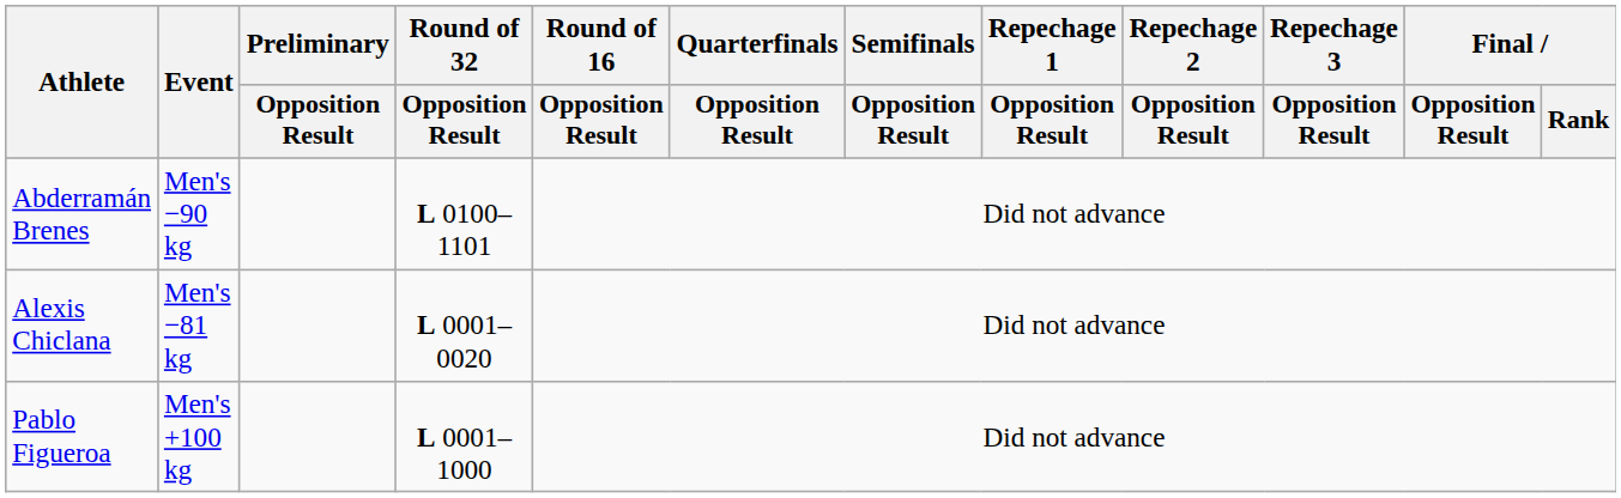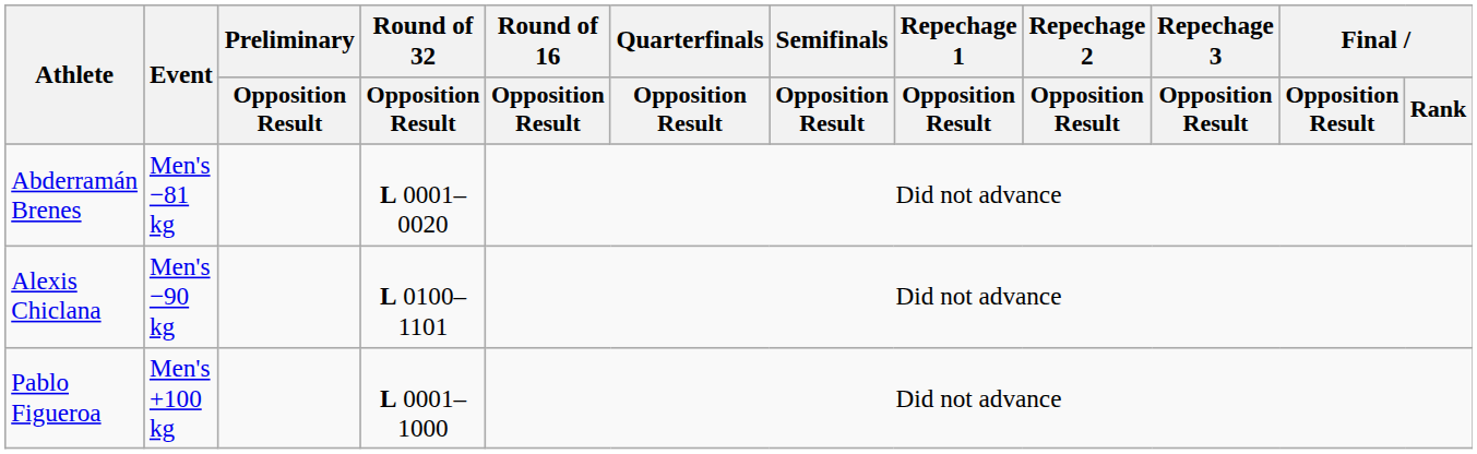 <table class="wikitable" style="font-size:90%">
 <tr>
 <th rowspan="2">Athlete</th>
 <th rowspan="2">Event</th>
 <th>Preliminary</th>
 <th>Round of 32</th>
 <th>Round of 16</th>
 <th>Quarterfinals</th>
 <th>Semifinals</th>
 <th>Repechage 1</th>
 <th>Repechage 2</th>
 <th>Repechage 3</th>
 <th colspan=2>Final / </th>
 </tr>
 <tr style="font-size:95%">
 <th>Opposition<br>Result</th>
 <th>Opposition<br>Result</th>
 <th>Opposition<br>Result</th>
 <th>Opposition<br>Result</th>
 <th>Opposition<br>Result</th>
 <th>Opposition<br>Result</th>
 <th>Opposition<br>Result</th>
 <th>Opposition<br>Result</th>
 <th>Opposition<br>Result</th>
 <th>Rank</th>
 </tr>
 <tr align=center>
 <td align=left><a href='#'>Abderramán Brenes</a></td>
-<td align=left><a href='#'>Men's −90 kg</a></td>
+<td align=left><a href='#'>Men's −81 kg</a></td>
 <td></td>
-<td><br><strong>L</strong> 0100–1101</td>
+<td><br><strong>L</strong> 0001–0020</td>
 <td colspan=8>Did not advance</td>
 </tr>
 <tr align=center>
 <td align=left><a href='#'>Alexis Chiclana</a></td>
-<td align=left><a href='#'>Men's −81 kg</a></td>
+<td align=left><a href='#'>Men's −90 kg</a></td>
 <td></td>
-<td><br><strong>L</strong> 0001–0020</td>
+<td><br><strong>L</strong> 0100–1101</td>
 <td colspan=8>Did not advance</td>
 </tr>
 <tr align=center>
 <td align=left><a href='#'>Pablo Figueroa</a></td>
 <td align=left><a href='#'>Men's +100 kg</a></td>
 <td></td>
 <td><br><strong>L</strong> 0001–1000</td>
 <td colspan=8>Did not advance</td>
 </tr>
 </table>
